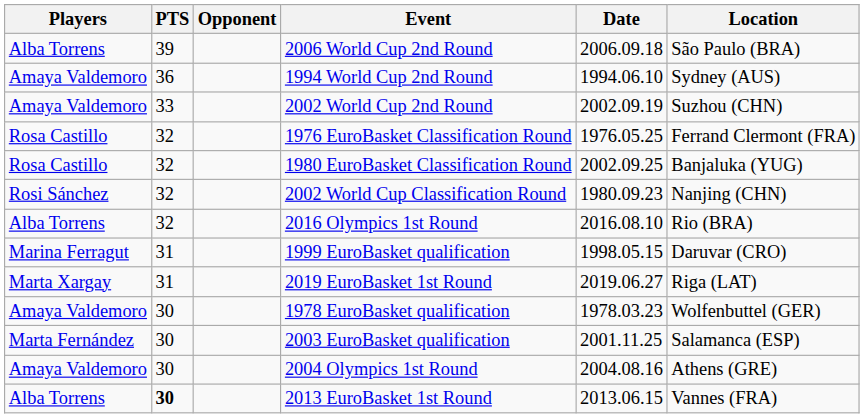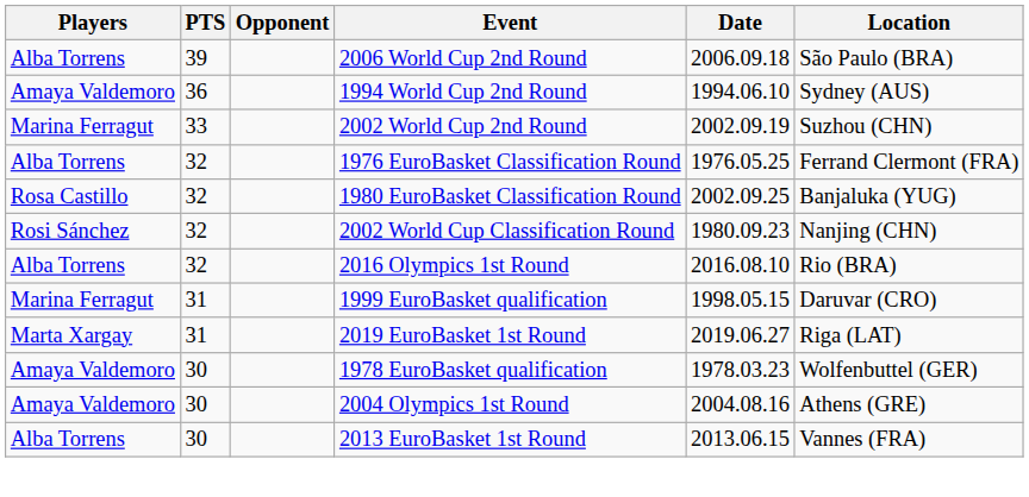 <table class="wikitable sortable">
 <tr>
 <th>Players</th>
 <th><abbr>PTS</abbr></th>
 <th>Opponent</th>
 <th>Event</th>
 <th>Date</th>
 <th>Location</th>
 </tr>
 <tr>
 <td><a href='#'>Alba Torrens</a></td>
 <td>39</td>
 <td></td>
 <td><a href='#'>2006 World Cup 2nd Round</a></td>
 <td>2006.09.18</td>
 <td>São Paulo (BRA)</td>
 </tr>
 <tr>
 <td><a href='#'>Amaya Valdemoro</a></td>
 <td>36</td>
 <td></td>
 <td><a href='#'>1994 World Cup 2nd Round</a></td>
 <td>1994.06.10</td>
 <td>Sydney (AUS)</td>
 </tr>
 <tr>
-<td><a href='#'>Amaya Valdemoro</a></td>
+<td><a href='#'>Marina Ferragut</a></td>
 <td>33</td>
 <td></td>
 <td><a href='#'>2002 World Cup 2nd Round</a></td>
 <td>2002.09.19</td>
 <td>Suzhou (CHN)</td>
 </tr>
 <tr>
-<td><a href='#'>Rosa Castillo</a></td>
+<td><a href='#'>Alba Torrens</a></td>
 <td>32</td>
 <td></td>
 <td><a href='#'>1976 EuroBasket Classification Round</a></td>
 <td>1976.05.25</td>
 <td>Ferrand Clermont (FRA)</td>
 </tr>
 <tr>
 <td><a href='#'>Rosa Castillo</a></td>
 <td>32</td>
 <td></td>
 <td><a href='#'>1980 EuroBasket Classification Round</a></td>
 <td>2002.09.25</td>
 <td>Banjaluka (YUG)</td>
 </tr>
 <tr>
 <td><a href='#'>Rosi Sánchez</a></td>
 <td>32</td>
 <td></td>
 <td><a href='#'>2002 World Cup Classification Round</a></td>
 <td>1980.09.23</td>
 <td>Nanjing (CHN)</td>
 </tr>
 <tr>
 <td><a href='#'>Alba Torrens</a></td>
 <td>32</td>
 <td></td>
 <td><a href='#'>2016 Olympics 1st Round</a></td>
 <td>2016.08.10</td>
 <td>Rio (BRA)</td>
 </tr>
 <tr>
 <td><a href='#'>Marina Ferragut</a></td>
 <td>31</td>
 <td></td>
 <td><a href='#'>1999 EuroBasket qualification</a></td>
 <td>1998.05.15</td>
 <td>Daruvar (CRO)</td>
 </tr>
 <tr>
 <td><a href='#'>Marta Xargay</a></td>
 <td>31</td>
 <td></td>
 <td><a href='#'>2019 EuroBasket 1st Round</a></td>
 <td>2019.06.27</td>
 <td>Riga (LAT)</td>
 </tr>
 <tr>
 <td><a href='#'>Amaya Valdemoro</a></td>
 <td>30</td>
 <td></td>
 <td><a href='#'>1978 EuroBasket qualification</a></td>
 <td>1978.03.23</td>
 <td>Wolfenbuttel (GER)</td>
 </tr>
 <tr>
-<td><a href='#'>Marta Fernández</a></td>
-<td>30</td>
-<td></td>
-<td><a href='#'>2003 EuroBasket qualification</a></td>
-<td>2001.11.25</td>
-<td>Salamanca (ESP)</td>
-</tr>
-<tr>
 <td><a href='#'>Amaya Valdemoro</a></td>
 <td>30</td>
 <td></td>
 <td><a href='#'>2004 Olympics 1st Round</a></td>
 <td>2004.08.16</td>
 <td>Athens (GRE)</td>
 </tr>
 <tr>
 <td><a href='#'>Alba Torrens</a></td>
-<td><strong>30</strong></td>
+<td>30</td>
 <td></td>
 <td><a href='#'>2013 EuroBasket 1st Round</a></td>
 <td>2013.06.15</td>
 <td>Vannes (FRA)</td>
 </tr>
 </table>
